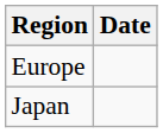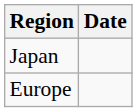 <table class="wikitable">
 <tr>
 <th>Region</th>
 <th>Date</th>
 </tr>
 <tr>
+<td>Japan</td>
+<td></td>
+</tr>
+<tr>
 <td>Europe</td>
 <td></td>
 </tr>
-<tr>
-<td>Japan</td>
-<td></td>
-</tr>
 </table>
